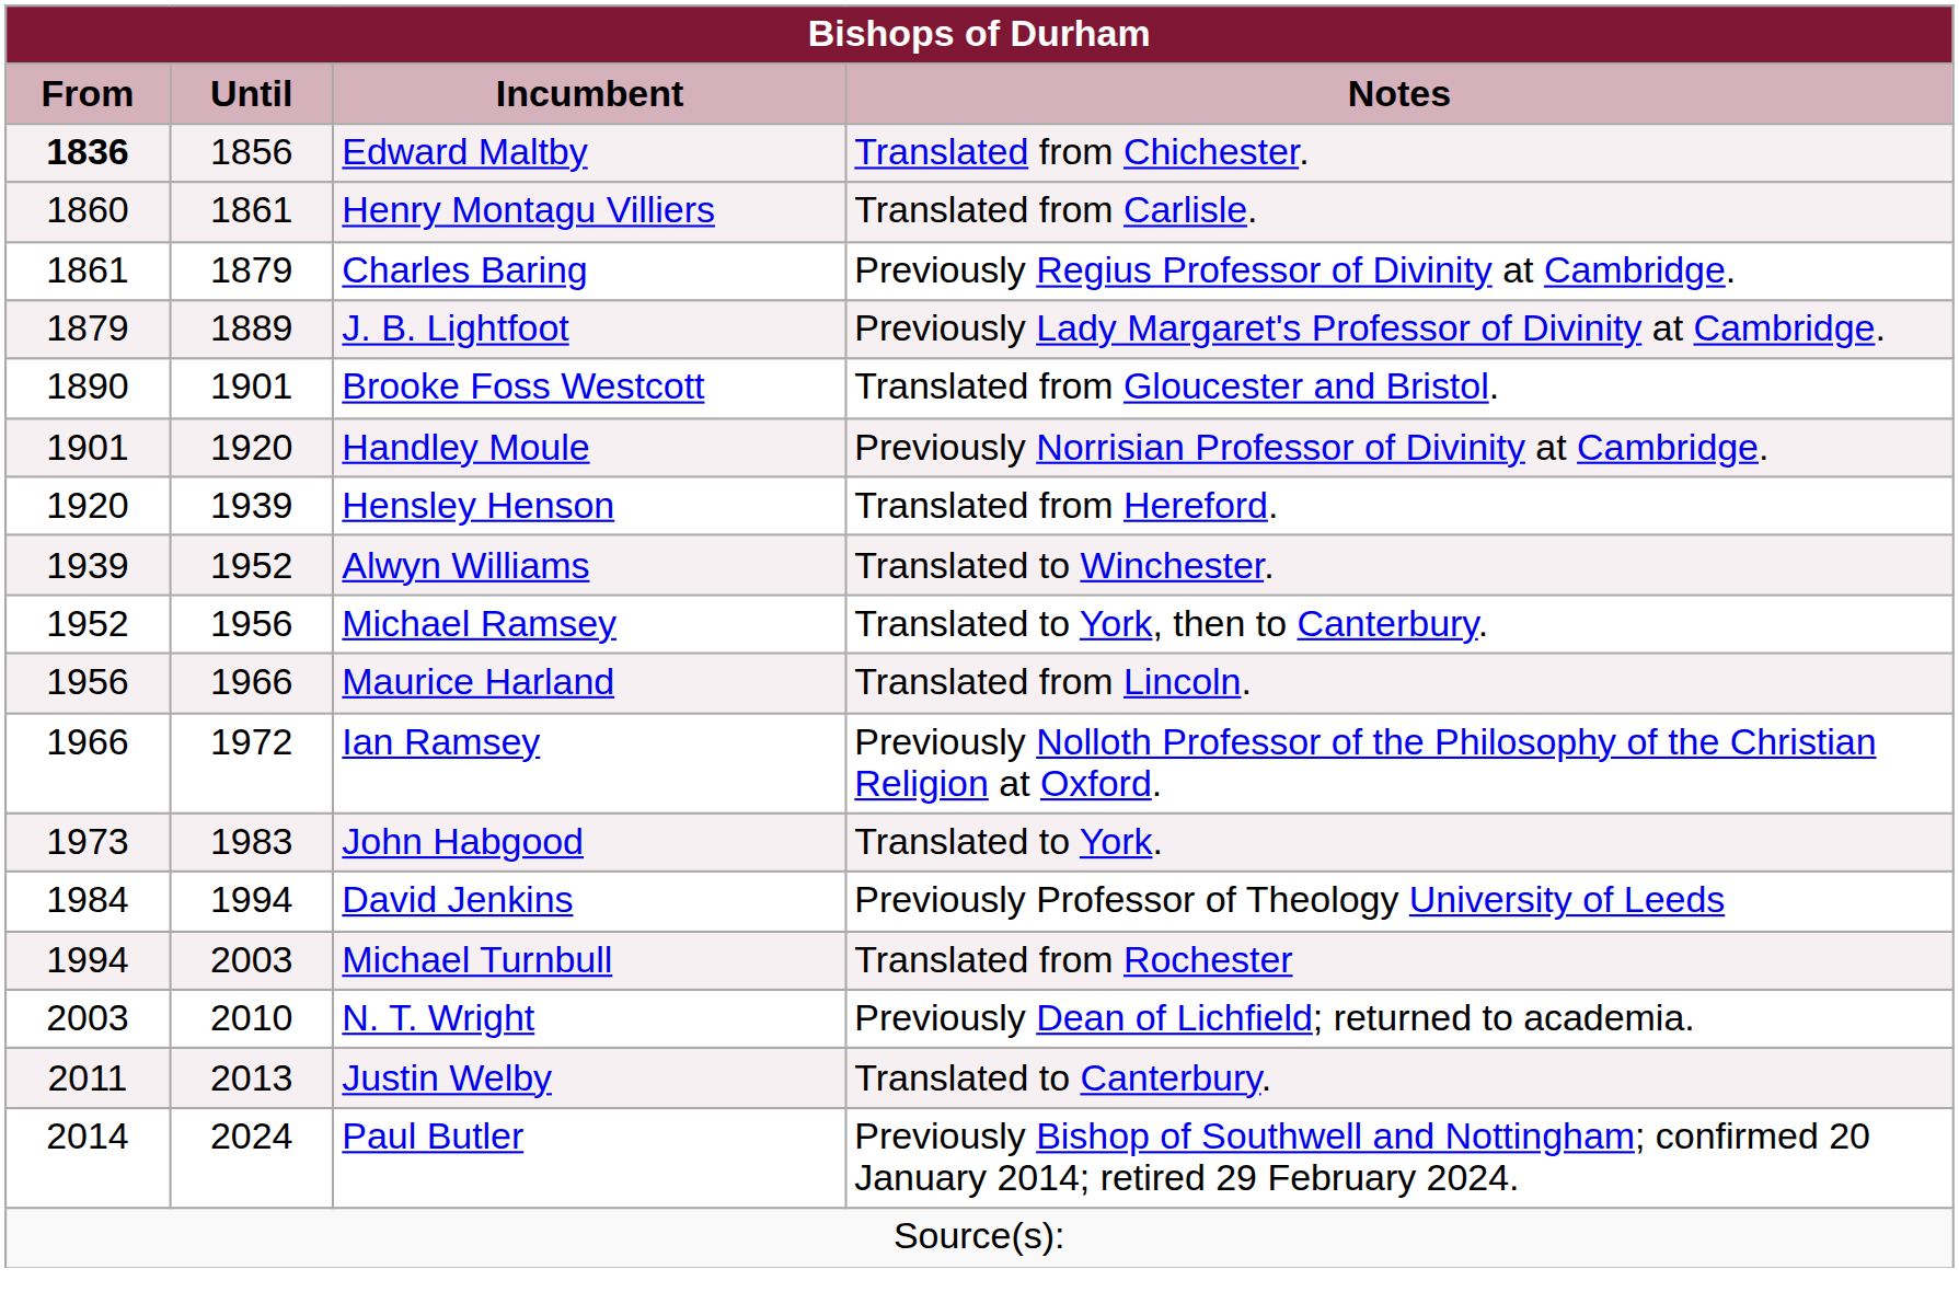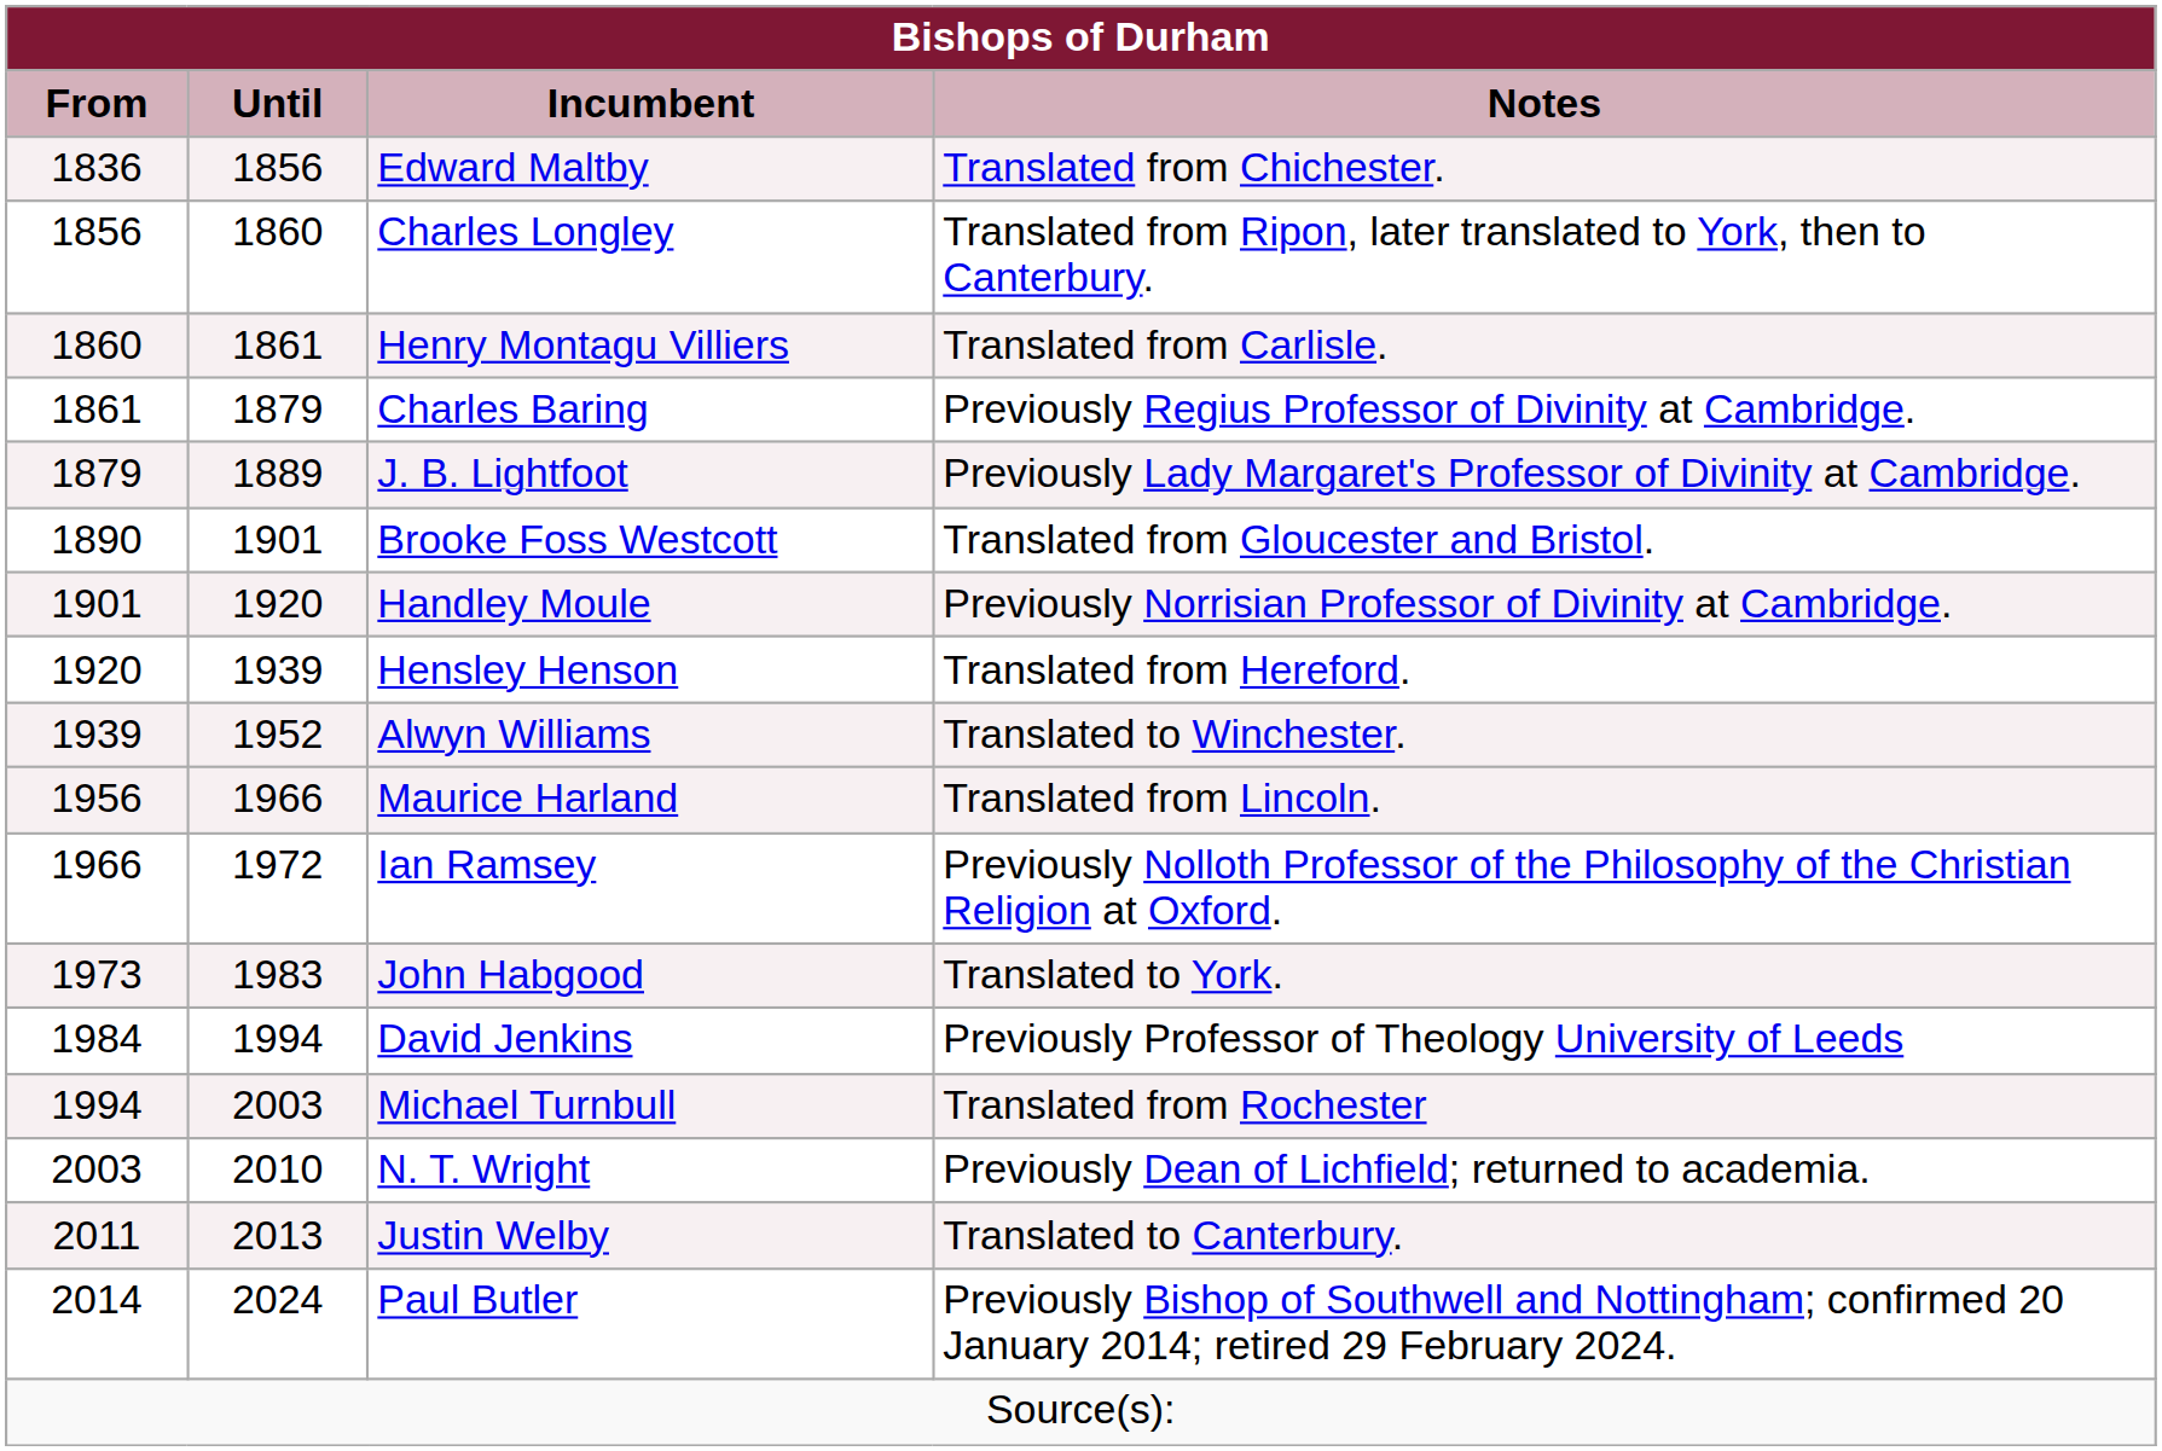 <table class="wikitable" style="width:95%;" border="1" cellpadding="2">
 <tr>
 <th colspan="4" style="background-color: #7F1734; color: white;">Bishops of Durham</th>
 </tr>
 <tr>
 <th style="background-color: #D4B1BB; width: 8%;">From</th>
 <th style="background-color: #D4B1BB; width: 8%;">Until</th>
 <th style="background-color: #D4B1BB; width: 25%;">Incumbent</th>
 <th style="background-color: #D4B1BB; width: 54%;">Notes</th>
 </tr>
 <tr valign="top" style="background-color: #F7F0F2;">
-<td style="text-align: center;"><strong>1836</strong></td>
+<td style="text-align: center;">1836</td>
 <td style="text-align: center;">1856</td>
 <td> <a href='#'>Edward Maltby</a></td>
 <td><a href='#'>Translated</a> from <a href='#'>Chichester</a>.</td>
+</tr>
+<tr valign="top" style="background-color: white;">
+<td style="text-align: center;">1856</td>
+<td style="text-align: center;">1860</td>
+<td> <a href='#'>Charles Longley</a></td>
+<td>Translated from <a href='#'>Ripon</a>, later translated to <a href='#'>York</a>, then to <a href='#'>Canterbury</a>.</td>
 </tr>
 <tr valign="top" style="background-color: #F7F0F2;">
 <td style="text-align: center;">1860</td>
 <td style="text-align: center;">1861</td>
 <td> <a href='#'>Henry Montagu Villiers</a></td>
 <td>Translated from <a href='#'>Carlisle</a>.</td>
 </tr>
 <tr valign="top" style="background-color: white;">
 <td style="text-align: center;">1861</td>
 <td style="text-align: center;">1879</td>
 <td> <a href='#'>Charles Baring</a></td>
 <td>Previously <a href='#'>Regius Professor of Divinity</a> at <a href='#'>Cambridge</a>.</td>
 </tr>
 <tr valign="top" style="background-color: #F7F0F2;">
 <td style="text-align: center;">1879</td>
 <td style="text-align: center;">1889</td>
 <td> <a href='#'>J.&nbsp;B. Lightfoot</a></td>
 <td>Previously <a href='#'>Lady Margaret's Professor of Divinity</a> at <a href='#'>Cambridge</a>.</td>
 </tr>
 <tr valign="top" style="background-color: white;">
 <td style="text-align: center;">1890</td>
 <td style="text-align: center;">1901</td>
 <td> <a href='#'>Brooke Foss Westcott</a></td>
 <td>Translated from <a href='#'>Gloucester and Bristol</a>.</td>
 </tr>
 <tr valign="top" style="background-color: #F7F0F2;">
 <td style="text-align: center;">1901</td>
 <td style="text-align: center;">1920</td>
 <td> <a href='#'>Handley Moule</a></td>
 <td>Previously <a href='#'>Norrisian Professor of Divinity</a> at <a href='#'>Cambridge</a>.</td>
 </tr>
 <tr valign="top" style="background-color: white;">
 <td style="text-align: center;">1920</td>
 <td style="text-align: center;">1939</td>
 <td> <a href='#'>Hensley Henson</a></td>
 <td>Translated from <a href='#'>Hereford</a>.</td>
 </tr>
 <tr valign="top" style="background-color: #F7F0F2;">
 <td style="text-align: center;">1939</td>
 <td style="text-align: center;">1952</td>
 <td> <a href='#'>Alwyn Williams</a></td>
 <td>Translated to <a href='#'>Winchester</a>.</td>
-</tr>
-<tr valign="top" style="background-color: white;">
-<td style="text-align: center;">1952</td>
-<td style="text-align: center;">1956</td>
-<td> <a href='#'>Michael Ramsey</a></td>
-<td>Translated to <a href='#'>York</a>, then to <a href='#'>Canterbury</a>.</td>
 </tr>
 <tr valign="top" style="background-color: #F7F0F2;">
 <td style="text-align: center;">1956</td>
 <td style="text-align: center;">1966</td>
 <td> <a href='#'>Maurice Harland</a></td>
 <td>Translated from <a href='#'>Lincoln</a>.</td>
 </tr>
 <tr valign="top" style="background-color: white;">
 <td style="text-align: center;">1966</td>
 <td style="text-align: center;">1972</td>
 <td> <a href='#'>Ian Ramsey</a></td>
 <td>Previously <a href='#'>Nolloth Professor of the Philosophy of the Christian Religion</a> at <a href='#'>Oxford</a>.</td>
 </tr>
 <tr valign="top" style="background-color: #F7F0F2;">
 <td style="text-align: center;">1973</td>
 <td style="text-align: center;">1983</td>
 <td> <a href='#'>John Habgood</a></td>
 <td>Translated to <a href='#'>York</a>.</td>
 </tr>
 <tr valign="top" style="background-color: white;">
 <td style="text-align: center;">1984</td>
 <td style="text-align: center;">1994</td>
 <td> <a href='#'>David Jenkins</a></td>
 <td>Previously Professor of Theology <a href='#'>University of Leeds</a></td>
 </tr>
 <tr valign="top" style="background-color: #F7F0F2;">
 <td style="text-align: center;">1994</td>
 <td style="text-align: center;">2003</td>
 <td> <a href='#'>Michael Turnbull</a></td>
 <td>Translated from <a href='#'>Rochester</a></td>
 </tr>
 <tr valign="top" style="background-color: white;">
 <td style="text-align: center;">2003</td>
 <td style="text-align: center;">2010</td>
 <td> <a href='#'>N. T. Wright</a></td>
 <td>Previously <a href='#'>Dean of Lichfield</a>; returned to academia.</td>
 </tr>
 <tr valign="top" style="background-color: #F7F0F2;">
 <td style="text-align: center;">2011</td>
 <td style="text-align: center;">2013</td>
 <td> <a href='#'>Justin Welby</a></td>
 <td>Translated to <a href='#'>Canterbury</a>.</td>
 </tr>
 <tr valign="top" style="background-color: white;">
 <td style="text-align: center;">2014</td>
 <td style="text-align: center;">2024</td>
 <td> <a href='#'>Paul Butler</a></td>
 <td>Previously <a href='#'>Bishop of Southwell and Nottingham</a>; confirmed 20 January 2014; retired 29 February 2024.</td>
 </tr>
 <tr valign="top" style="background-color: F7F0F2;">
 <td align=center colspan="4">Source(s):</td>
 </tr>
 </table>
